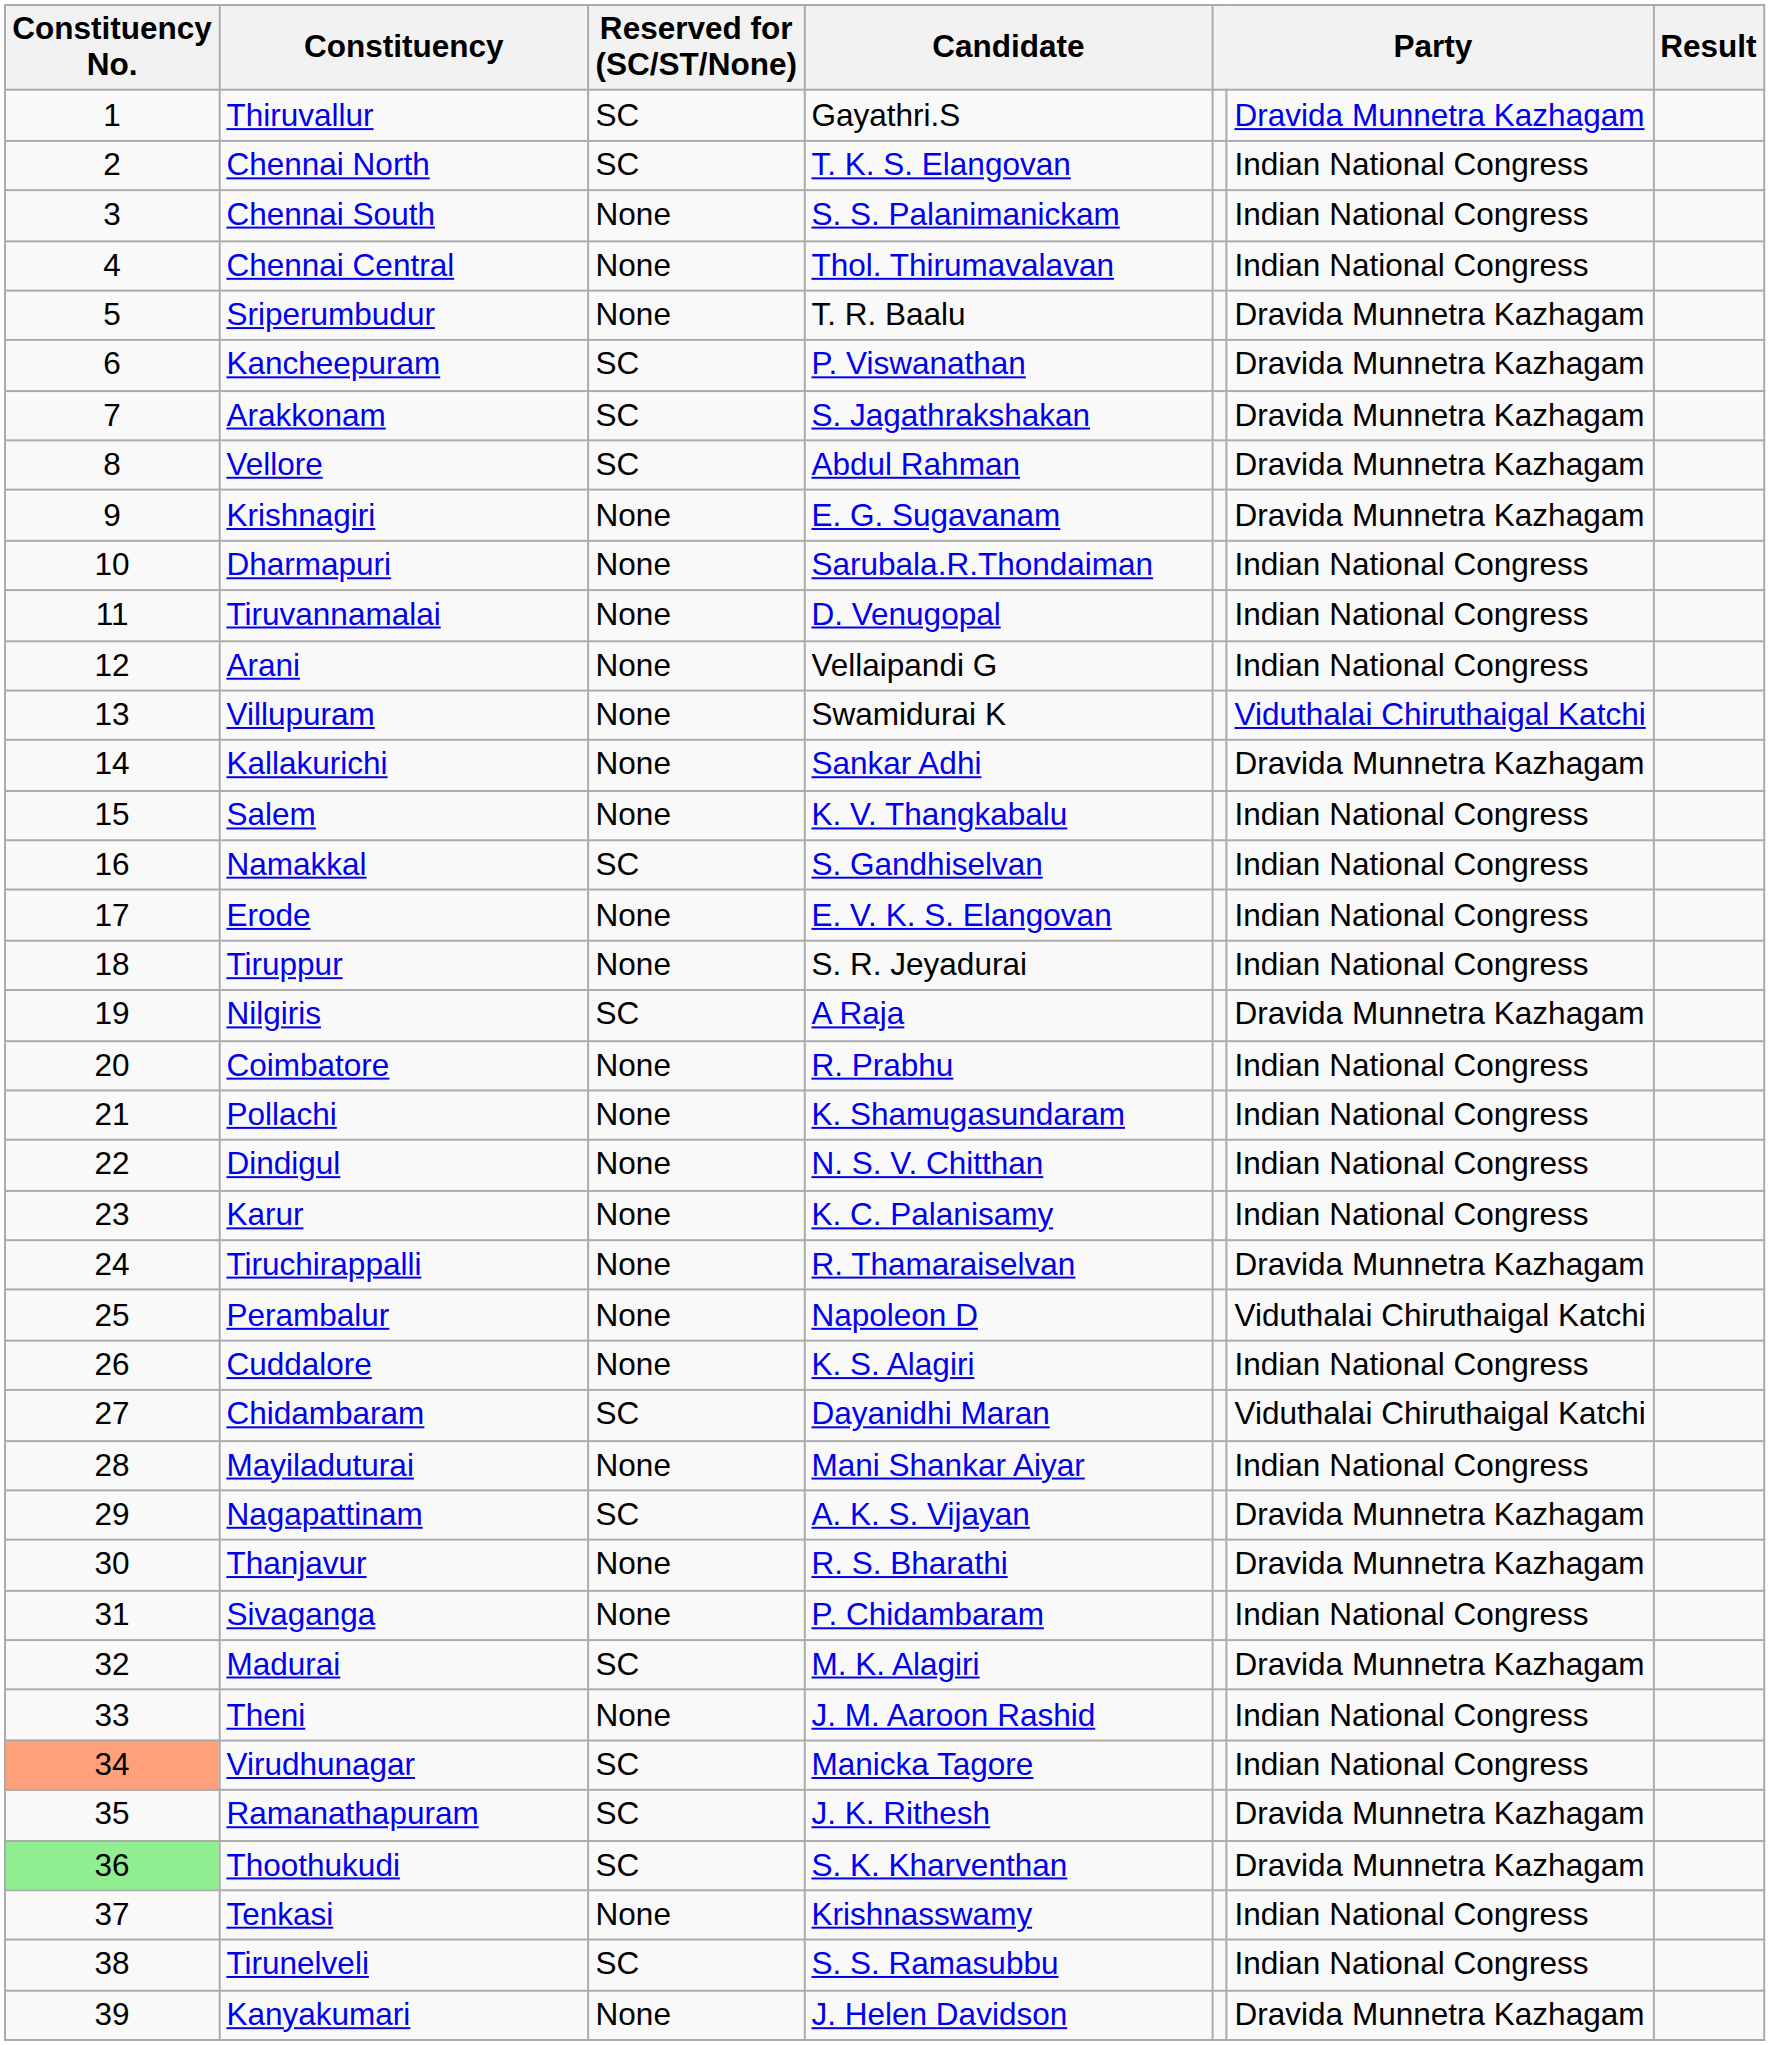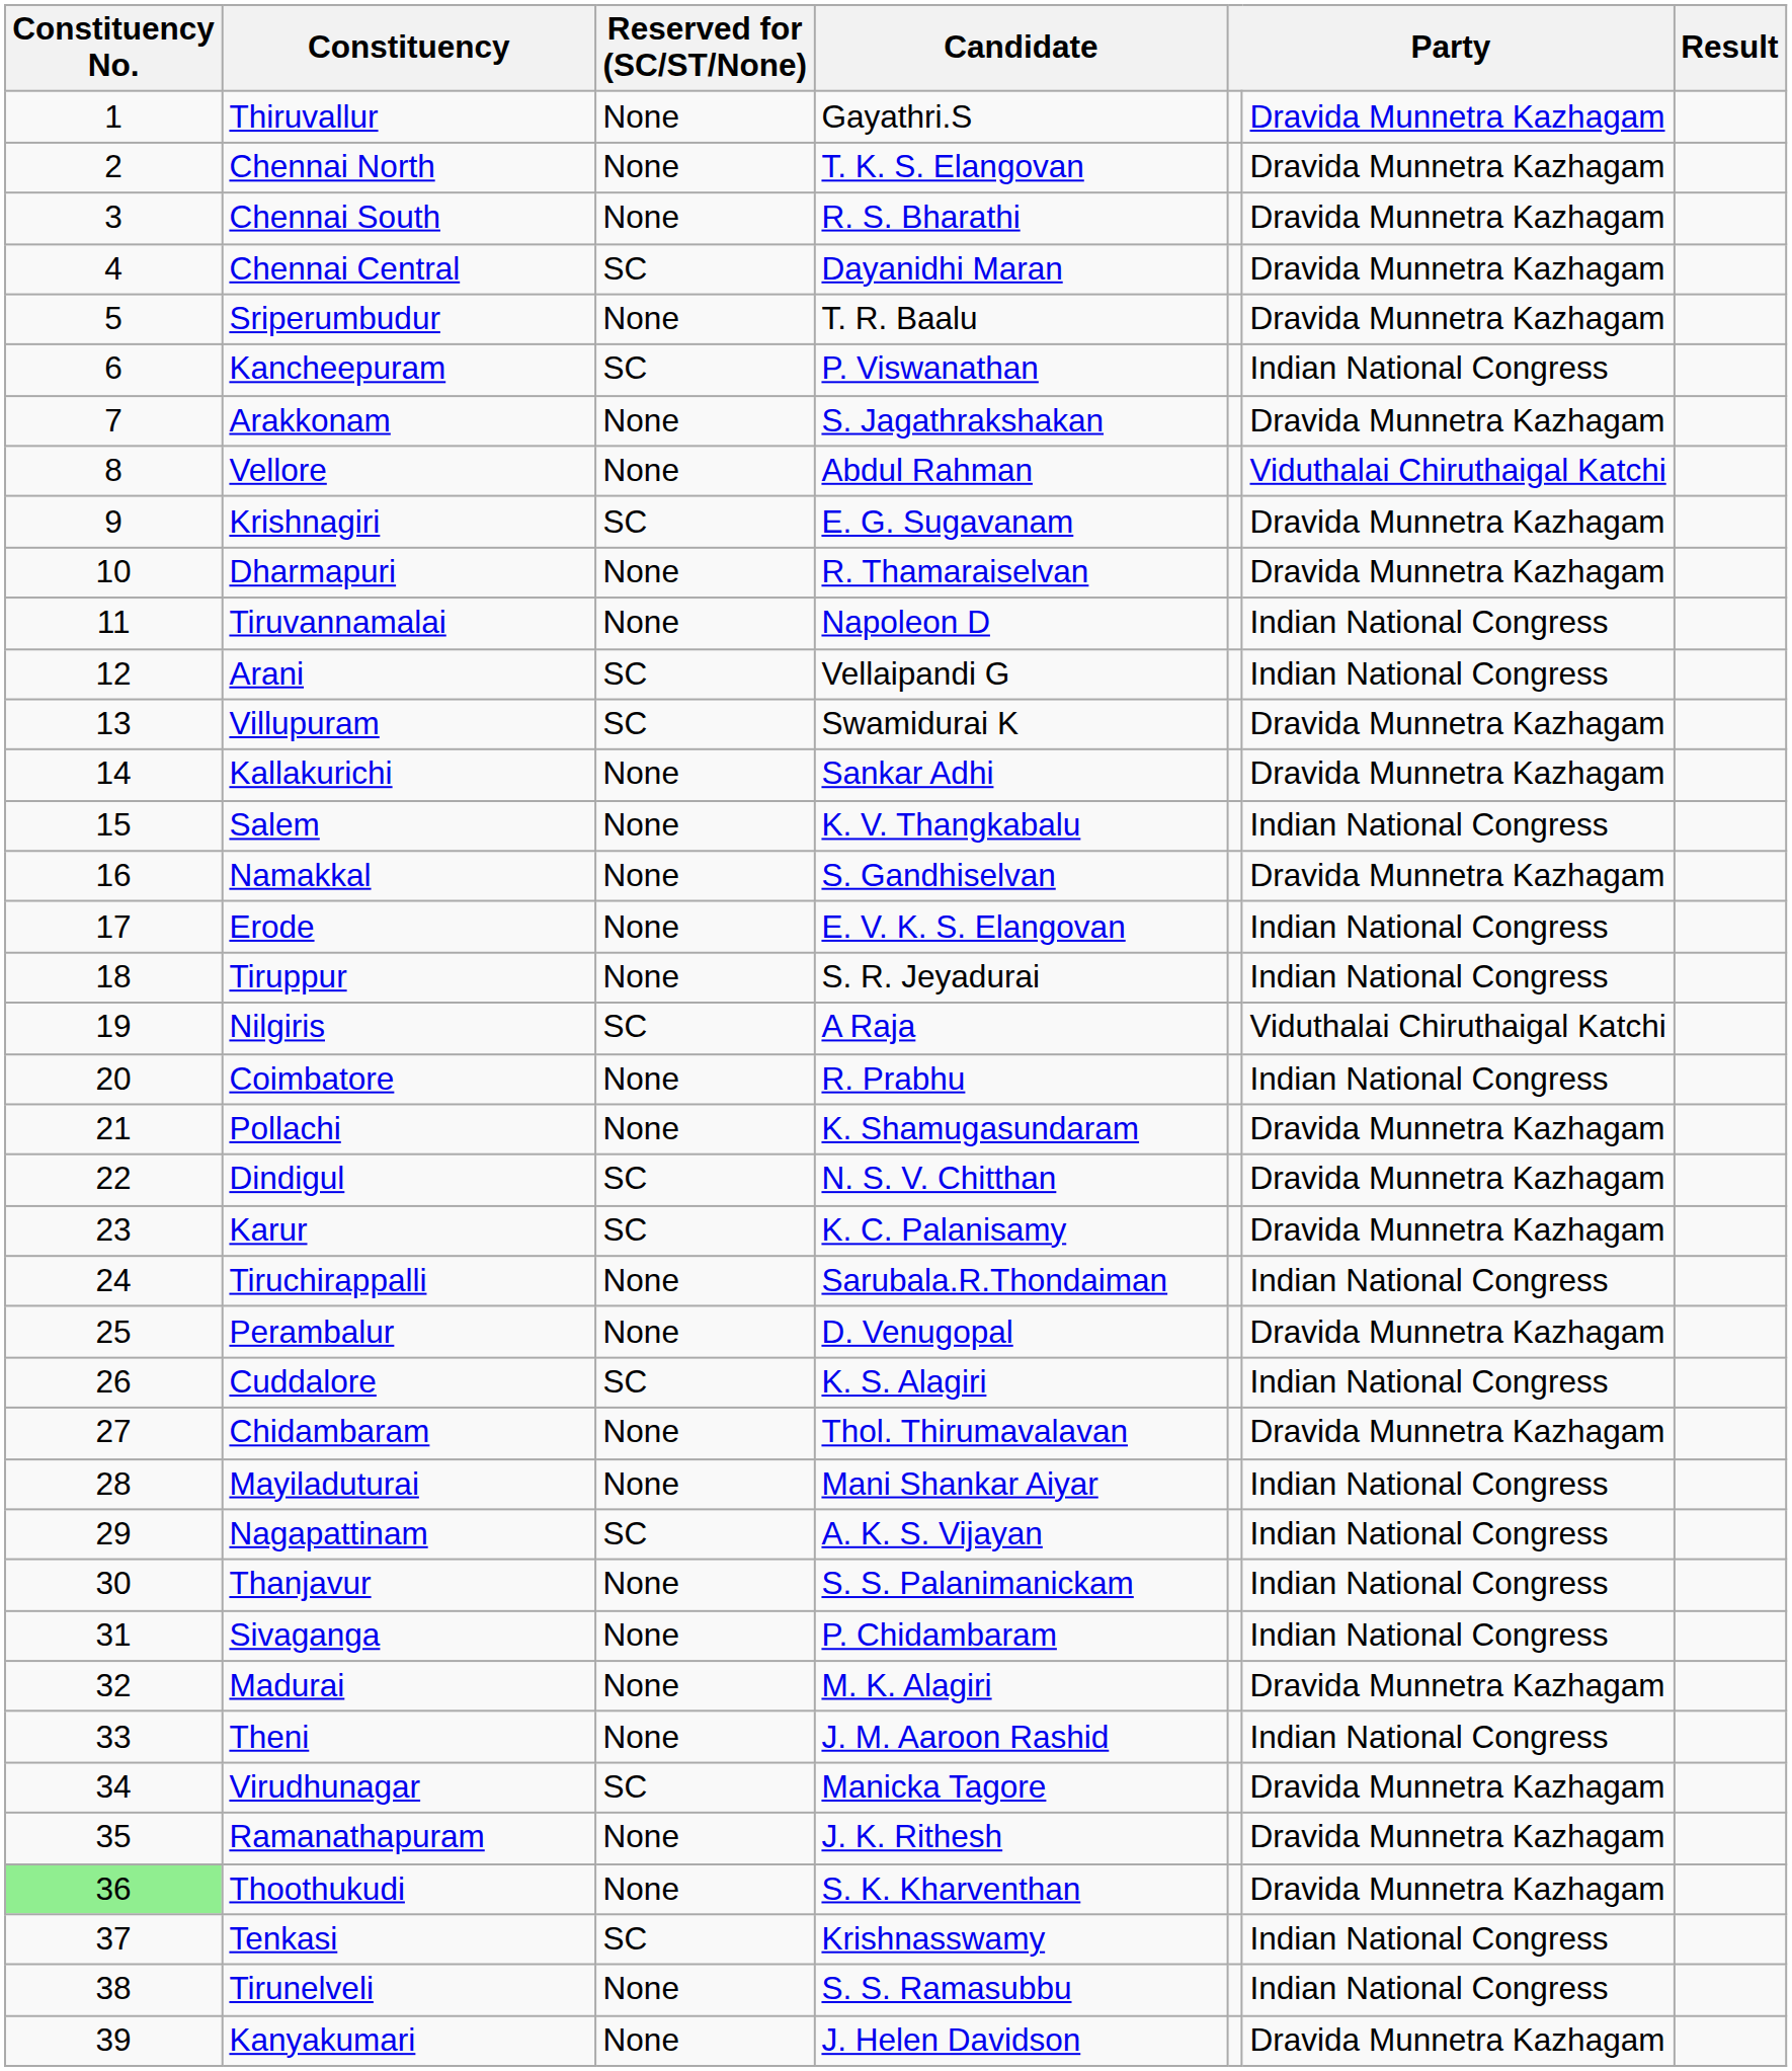 <table class= "wikitable sortable">
 <tr>
 <th>Constituency <br> No.</th>
 <th style="width:180px;">Constituency</th>
 <th>Reserved for<br>(SC/ST/None)</th>
 <th style="width:200px;">Candidate</th>
 <th colspan="2">Party</th>
 <th>Result</th>
 </tr>
 <tr>
 <td align="center">1</td>
 <td><a href='#'>Thiruvallur</a></td>
-<td>SC</td>
+<td>None</td>
 <td>Gayathri.S</td>
 <td bgcolor=></td>
 <td><a href='#'>Dravida Munnetra Kazhagam</a></td>
 <td></td>
 </tr>
 <tr>
 <td align="center">2</td>
 <td><a href='#'>Chennai North</a></td>
-<td>SC</td>
+<td>None</td>
 <td><a href='#'>T. K. S. Elangovan</a></td>
 <td bgcolor=></td>
-<td>Indian National Congress</td>
+<td>Dravida Munnetra Kazhagam</td>
 <td></td>
 </tr>
 <tr>
 <td align="center">3</td>
 <td><a href='#'>Chennai South</a></td>
 <td>None</td>
-<td><a href='#'>S. S. Palanimanickam</a></td>
+<td><a href='#'>R. S. Bharathi</a></td>
 <td bgcolor=></td>
-<td>Indian National Congress</td>
+<td>Dravida Munnetra Kazhagam</td>
 <td></td>
 </tr>
 <tr>
 <td align="center">4</td>
 <td><a href='#'>Chennai Central</a></td>
-<td>None</td>
-<td><a href='#'>Thol. Thirumavalavan</a></td>
+<td>SC</td>
+<td><a href='#'>Dayanidhi Maran</a></td>
 <td bgcolor=></td>
-<td>Indian National Congress</td>
+<td>Dravida Munnetra Kazhagam</td>
 <td></td>
 </tr>
 <tr>
 <td align="center">5</td>
 <td><a href='#'>Sriperumbudur</a></td>
 <td>None</td>
 <td>T. R. Baalu</td>
 <td bgcolor=></td>
 <td>Dravida Munnetra Kazhagam</td>
 <td></td>
 </tr>
 <tr>
 <td align="center">6</td>
 <td><a href='#'>Kancheepuram</a></td>
 <td>SC</td>
 <td><a href='#'>P. Viswanathan</a></td>
 <td bgcolor=></td>
-<td>Dravida Munnetra Kazhagam</td>
+<td>Indian National Congress</td>
 <td></td>
 </tr>
 <tr>
 <td align="center">7</td>
 <td><a href='#'>Arakkonam</a></td>
-<td>SC</td>
+<td>None</td>
 <td><a href='#'>S. Jagathrakshakan</a></td>
 <td bgcolor=></td>
 <td>Dravida Munnetra Kazhagam</td>
 <td></td>
 </tr>
 <tr>
 <td align="center">8</td>
 <td><a href='#'>Vellore</a></td>
-<td>SC</td>
+<td>None</td>
 <td><a href='#'>Abdul Rahman</a></td>
 <td bgcolor=></td>
-<td>Dravida Munnetra Kazhagam</td>
+<td><a href='#'>Viduthalai Chiruthaigal Katchi</a></td>
 <td></td>
 </tr>
 <tr>
 <td align="center">9</td>
 <td><a href='#'>Krishnagiri</a></td>
-<td>None</td>
+<td>SC</td>
 <td><a href='#'>E. G. Sugavanam</a></td>
 <td bgcolor=></td>
 <td>Dravida Munnetra Kazhagam</td>
 <td></td>
 </tr>
 <tr>
 <td align="center">10</td>
 <td><a href='#'>Dharmapuri</a></td>
 <td>None</td>
-<td><a href='#'>Sarubala.R.Thondaiman</a></td>
+<td><a href='#'>R. Thamaraiselvan</a></td>
 <td bgcolor=></td>
-<td>Indian National Congress</td>
+<td>Dravida Munnetra Kazhagam</td>
 <td></td>
 </tr>
 <tr>
 <td align="center">11</td>
 <td><a href='#'>Tiruvannamalai</a></td>
 <td>None</td>
-<td><a href='#'>D. Venugopal</a></td>
+<td><a href='#'>Napoleon D</a></td>
 <td bgcolor=></td>
 <td>Indian National Congress</td>
 <td></td>
 </tr>
 <tr>
 <td align="center">12</td>
 <td><a href='#'>Arani</a></td>
-<td>None</td>
+<td>SC</td>
 <td>Vellaipandi G</td>
 <td bgcolor=></td>
 <td>Indian National Congress</td>
 <td></td>
 </tr>
 <tr>
 <td align="center">13</td>
 <td><a href='#'>Villupuram</a></td>
-<td>None</td>
+<td>SC</td>
 <td>Swamidurai K</td>
 <td bgcolor=></td>
-<td><a href='#'>Viduthalai Chiruthaigal Katchi</a></td>
+<td>Dravida Munnetra Kazhagam</td>
 <td></td>
 </tr>
 <tr>
 <td align="center">14</td>
 <td><a href='#'>Kallakurichi</a></td>
 <td>None</td>
 <td><a href='#'>Sankar Adhi</a></td>
 <td bgcolor=></td>
 <td>Dravida Munnetra Kazhagam</td>
 <td></td>
 </tr>
 <tr>
 <td align="center">15</td>
 <td><a href='#'>Salem</a></td>
 <td>None</td>
 <td><a href='#'>K. V. Thangkabalu</a></td>
 <td bgcolor=></td>
 <td>Indian National Congress</td>
 <td></td>
 </tr>
 <tr>
 <td align="center">16</td>
 <td><a href='#'>Namakkal</a></td>
-<td>SC</td>
+<td>None</td>
 <td><a href='#'>S. Gandhiselvan</a></td>
 <td bgcolor=></td>
-<td>Indian National Congress</td>
+<td>Dravida Munnetra Kazhagam</td>
 <td></td>
 </tr>
 <tr>
 <td align="center">17</td>
 <td><a href='#'>Erode</a></td>
 <td>None</td>
 <td><a href='#'>E. V. K. S. Elangovan</a></td>
 <td bgcolor=></td>
 <td>Indian National Congress</td>
 <td></td>
 </tr>
 <tr>
 <td align="center">18</td>
 <td><a href='#'>Tiruppur</a></td>
 <td>None</td>
 <td>S. R. Jeyadurai</td>
 <td bgcolor=></td>
 <td>Indian National Congress</td>
 <td></td>
 </tr>
 <tr>
 <td align="center">19</td>
 <td><a href='#'>Nilgiris</a></td>
 <td>SC</td>
 <td><a href='#'>A Raja</a></td>
 <td bgcolor=></td>
-<td>Dravida Munnetra Kazhagam</td>
+<td>Viduthalai Chiruthaigal Katchi</td>
 <td></td>
 </tr>
 <tr>
 <td align="center">20</td>
 <td><a href='#'>Coimbatore</a></td>
 <td>None</td>
 <td><a href='#'>R. Prabhu</a></td>
 <td bgcolor=></td>
 <td>Indian National Congress</td>
 <td></td>
 </tr>
 <tr>
 <td align="center">21</td>
 <td><a href='#'>Pollachi</a></td>
 <td>None</td>
 <td><a href='#'>K. Shamugasundaram</a></td>
 <td bgcolor=></td>
-<td>Indian National Congress</td>
+<td>Dravida Munnetra Kazhagam</td>
 <td></td>
 </tr>
 <tr>
 <td align="center">22</td>
 <td><a href='#'>Dindigul</a></td>
-<td>None</td>
+<td>SC</td>
 <td><a href='#'>N. S. V. Chitthan</a></td>
 <td bgcolor=></td>
-<td>Indian National Congress</td>
+<td>Dravida Munnetra Kazhagam</td>
 <td></td>
 </tr>
 <tr>
 <td align="center">23</td>
 <td><a href='#'>Karur</a></td>
-<td>None</td>
+<td>SC</td>
 <td><a href='#'>K. C. Palanisamy</a></td>
 <td bgcolor=></td>
-<td>Indian National Congress</td>
+<td>Dravida Munnetra Kazhagam</td>
 <td></td>
 </tr>
 <tr>
 <td align="center">24</td>
 <td><a href='#'>Tiruchirappalli</a></td>
 <td>None</td>
-<td><a href='#'>R. Thamaraiselvan</a></td>
+<td><a href='#'>Sarubala.R.Thondaiman</a></td>
 <td bgcolor=></td>
-<td>Dravida Munnetra Kazhagam</td>
+<td>Indian National Congress</td>
 <td></td>
 </tr>
 <tr>
 <td align="center">25</td>
 <td><a href='#'>Perambalur</a></td>
 <td>None</td>
-<td><a href='#'>Napoleon D</a></td>
+<td><a href='#'>D. Venugopal</a></td>
 <td bgcolor=></td>
-<td>Viduthalai Chiruthaigal Katchi</td>
+<td>Dravida Munnetra Kazhagam</td>
 <td></td>
 </tr>
 <tr>
 <td align="center">26</td>
 <td><a href='#'>Cuddalore</a></td>
-<td>None</td>
+<td>SC</td>
 <td><a href='#'>K. S. Alagiri</a></td>
 <td bgcolor=></td>
 <td>Indian National Congress</td>
 <td></td>
 </tr>
 <tr>
 <td align="center">27</td>
 <td><a href='#'>Chidambaram</a></td>
-<td>SC</td>
-<td><a href='#'>Dayanidhi Maran</a></td>
+<td>None</td>
+<td><a href='#'>Thol. Thirumavalavan</a></td>
 <td bgcolor=></td>
-<td>Viduthalai Chiruthaigal Katchi</td>
+<td>Dravida Munnetra Kazhagam</td>
 <td></td>
 </tr>
 <tr>
 <td align="center">28</td>
 <td><a href='#'>Mayiladuturai</a></td>
 <td>None</td>
 <td><a href='#'>Mani Shankar Aiyar</a></td>
 <td bgcolor=></td>
 <td>Indian National Congress</td>
 <td></td>
 </tr>
 <tr>
 <td align="center">29</td>
 <td><a href='#'>Nagapattinam</a></td>
 <td>SC</td>
 <td><a href='#'>A. K. S. Vijayan</a></td>
 <td bgcolor=></td>
-<td>Dravida Munnetra Kazhagam</td>
+<td>Indian National Congress</td>
 <td></td>
 </tr>
 <tr>
 <td align="center">30</td>
 <td><a href='#'>Thanjavur</a></td>
 <td>None</td>
-<td><a href='#'>R. S. Bharathi</a></td>
+<td><a href='#'>S. S. Palanimanickam</a></td>
 <td bgcolor=></td>
-<td>Dravida Munnetra Kazhagam</td>
+<td>Indian National Congress</td>
 <td></td>
 </tr>
 <tr>
 <td align="center">31</td>
 <td><a href='#'>Sivaganga</a></td>
 <td>None</td>
 <td><a href='#'>P. Chidambaram</a></td>
 <td bgcolor=></td>
 <td>Indian National Congress</td>
 <td></td>
 </tr>
 <tr>
 <td align="center">32</td>
 <td><a href='#'>Madurai</a></td>
-<td>SC</td>
+<td>None</td>
 <td><a href='#'>M. K. Alagiri</a></td>
 <td bgcolor=></td>
 <td>Dravida Munnetra Kazhagam</td>
 <td></td>
 </tr>
 <tr>
 <td align="center">33</td>
 <td><a href='#'>Theni</a></td>
 <td>None</td>
 <td><a href='#'>J. M. Aaroon Rashid</a></td>
 <td bgcolor=></td>
 <td>Indian National Congress</td>
 <td></td>
 </tr>
 <tr>
-<td align="center" style="background: lightsalmon;">34</td>
+<td align="center">34</td>
 <td><a href='#'>Virudhunagar</a></td>
 <td>SC</td>
 <td><a href='#'>Manicka Tagore</a></td>
 <td bgcolor=></td>
-<td>Indian National Congress</td>
+<td>Dravida Munnetra Kazhagam</td>
 <td></td>
 </tr>
 <tr>
 <td align="center">35</td>
 <td><a href='#'>Ramanathapuram</a></td>
-<td>SC</td>
+<td>None</td>
 <td><a href='#'>J. K. Rithesh</a></td>
 <td bgcolor=></td>
 <td>Dravida Munnetra Kazhagam</td>
 <td></td>
 </tr>
 <tr>
 <td align="center" style="background: lightgreen;">36</td>
 <td><a href='#'>Thoothukudi</a></td>
-<td>SC</td>
+<td>None</td>
 <td><a href='#'>S. K. Kharventhan</a></td>
 <td bgcolor=></td>
 <td>Dravida Munnetra Kazhagam</td>
 <td></td>
 </tr>
 <tr>
 <td align="center">37</td>
 <td><a href='#'>Tenkasi</a></td>
-<td>None</td>
+<td>SC</td>
 <td><a href='#'>Krishnasswamy</a></td>
 <td bgcolor=></td>
 <td>Indian National Congress</td>
 <td></td>
 </tr>
 <tr>
 <td align="center">38</td>
 <td><a href='#'>Tirunelveli</a></td>
-<td>SC</td>
+<td>None</td>
 <td><a href='#'>S. S. Ramasubbu</a></td>
 <td bgcolor=></td>
 <td>Indian National Congress</td>
 <td></td>
 </tr>
 <tr>
 <td align="center">39</td>
 <td><a href='#'>Kanyakumari</a></td>
 <td>None</td>
 <td><a href='#'>J. Helen Davidson</a></td>
 <td bgcolor=></td>
 <td>Dravida Munnetra Kazhagam</td>
 <td></td>
 </tr>
 </table>
